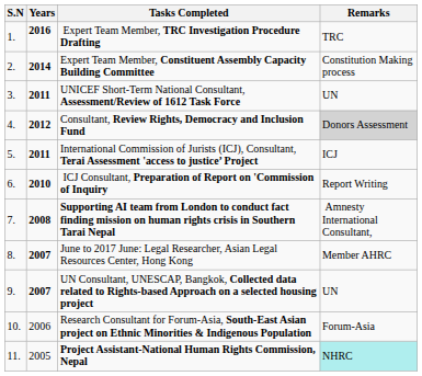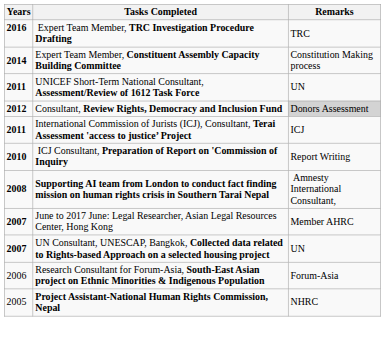 <table class="wikitable">
 <tr>
-<th>S.N</th>
 <th>Years</th>
 <th>Tasks Completed</th>
 <th>Remarks</th>
 </tr>
 <tr>
-<td>1.</td>
 <td><strong>2016</strong>  </td>
 <td> Expert Team Member, <strong>TRC Investigation Procedure Drafting</strong></td>
 <td>TRC</td>
 </tr>
 <tr>
-<td>2.</td>
 <td><strong>2014</strong></td>
 <td>Expert Team Member, <strong>Constituent Assembly Capacity Building Committee</strong></td>
 <td>Constitution Making process</td>
 </tr>
 <tr>
-<td>3.</td>
 <td><strong>2011</strong></td>
 <td>UNICEF Short-Term National Consultant, <strong>Assessment/Review of 1612 Task Force</strong></td>
 <td>UN</td>
 </tr>
 <tr>
-<td>4.</td>
 <td><strong>2012</strong></td>
 <td>Consultant, <strong>Review Rights, Democracy and Inclusion Fund</strong></td>
 <td style="background: lightgrey;">Donors Assessment</td>
 </tr>
 <tr>
-<td>5.</td>
 <td><strong>2011</strong></td>
 <td>International Commission of Jurists (ICJ), Consultant, <strong>Terai Assessment 'access to justice’ Project</strong></td>
 <td>ICJ</td>
 </tr>
 <tr>
-<td>6.</td>
 <td><strong>2010</strong></td>
 <td> ICJ Consultant, <strong>Preparation of Report on 'Commission of Inquiry</strong></td>
 <td>Report Writing</td>
 </tr>
 <tr>
-<td>7.</td>
 <td><strong>2008</strong></td>
 <td><strong>Supporting AI team from London to conduct fact finding mission on human rights crisis in Southern Tarai Nepal</strong></td>
 <td> Amnesty International Consultant,</td>
 </tr>
 <tr>
-<td>8.</td>
 <td><strong>2007</strong></td>
 <td>June to 2017 June: Legal Researcher, Asian Legal Resources Center, Hong Kong</td>
 <td>Member AHRC</td>
 </tr>
 <tr>
-<td>9.</td>
 <td><strong>2007</strong></td>
 <td>UN Consultant, UNESCAP, Bangkok, <strong>Collected data related to Rights-based Approach on a selected housing project</strong></td>
 <td>UN</td>
 </tr>
 <tr>
-<td>10.</td>
 <td>2006</td>
 <td>Research Consultant for Forum-Asia, <strong>South-East Asian project on Ethnic Minorities & Indigenous Population</strong></td>
 <td>Forum-Asia</td>
 </tr>
 <tr>
-<td>11.</td>
 <td>2005</td>
 <td><strong>Project Assistant-National Human Rights Commission, Nepal</strong></td>
-<td style="background: paleturquoise;">NHRC</td>
+<td>NHRC</td>
 </tr>
 </table>
